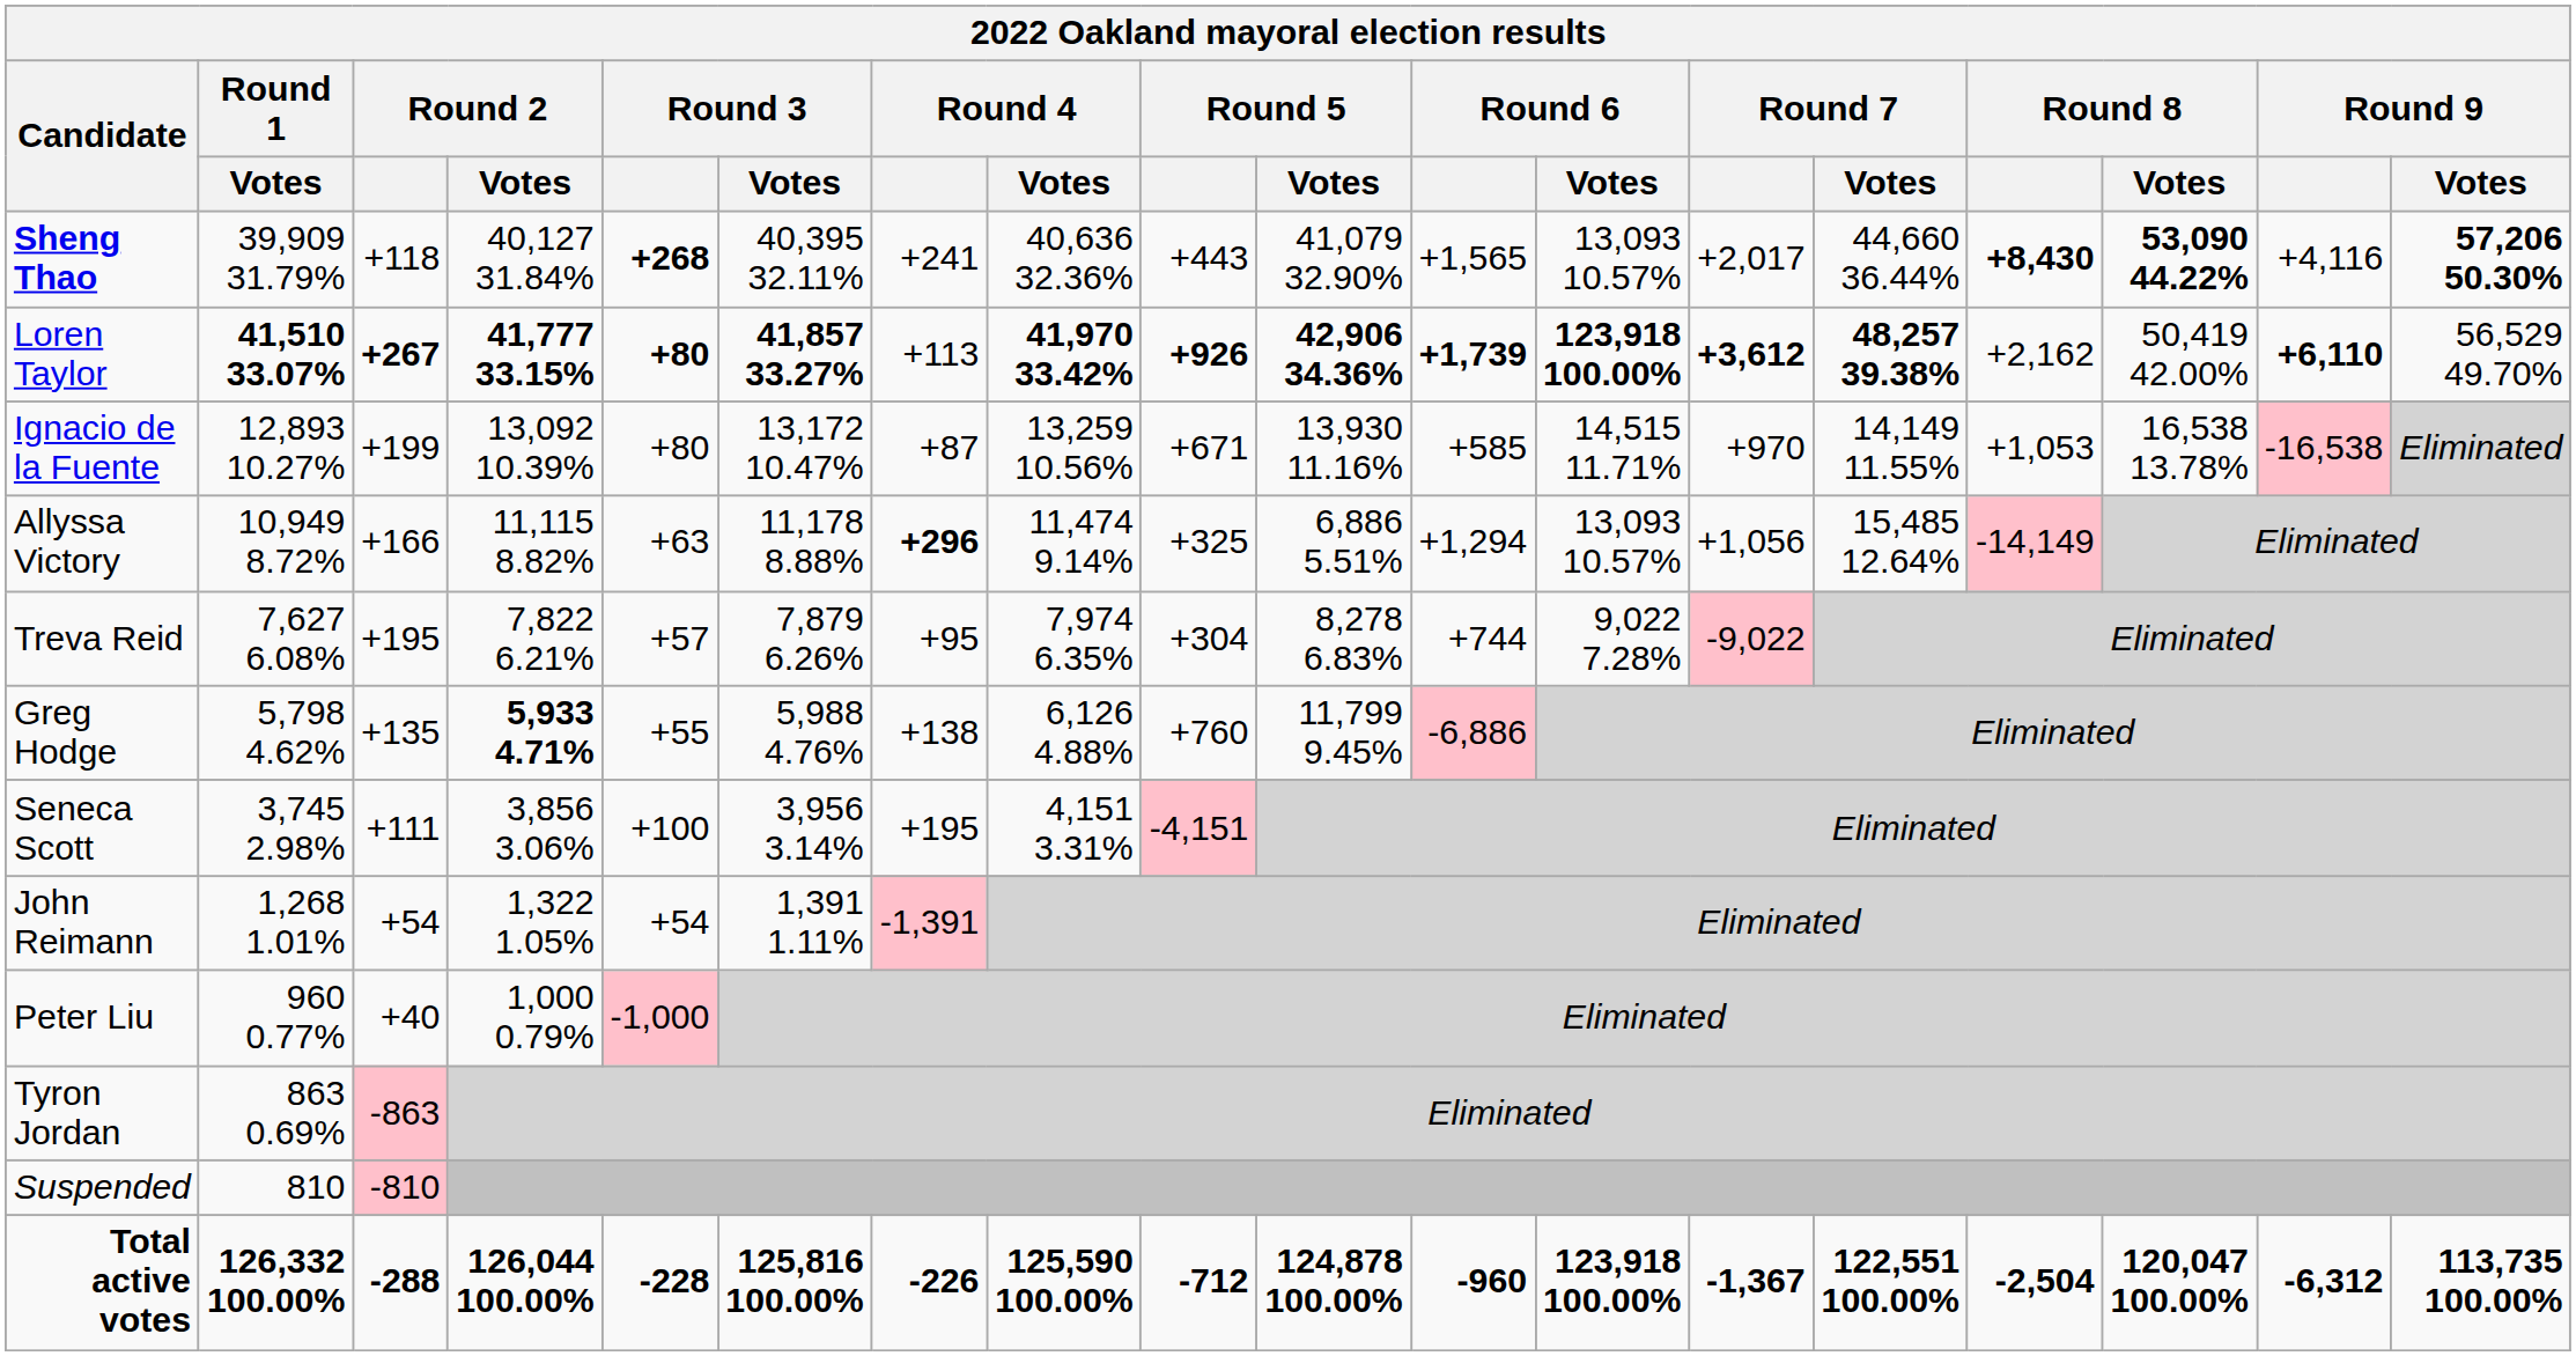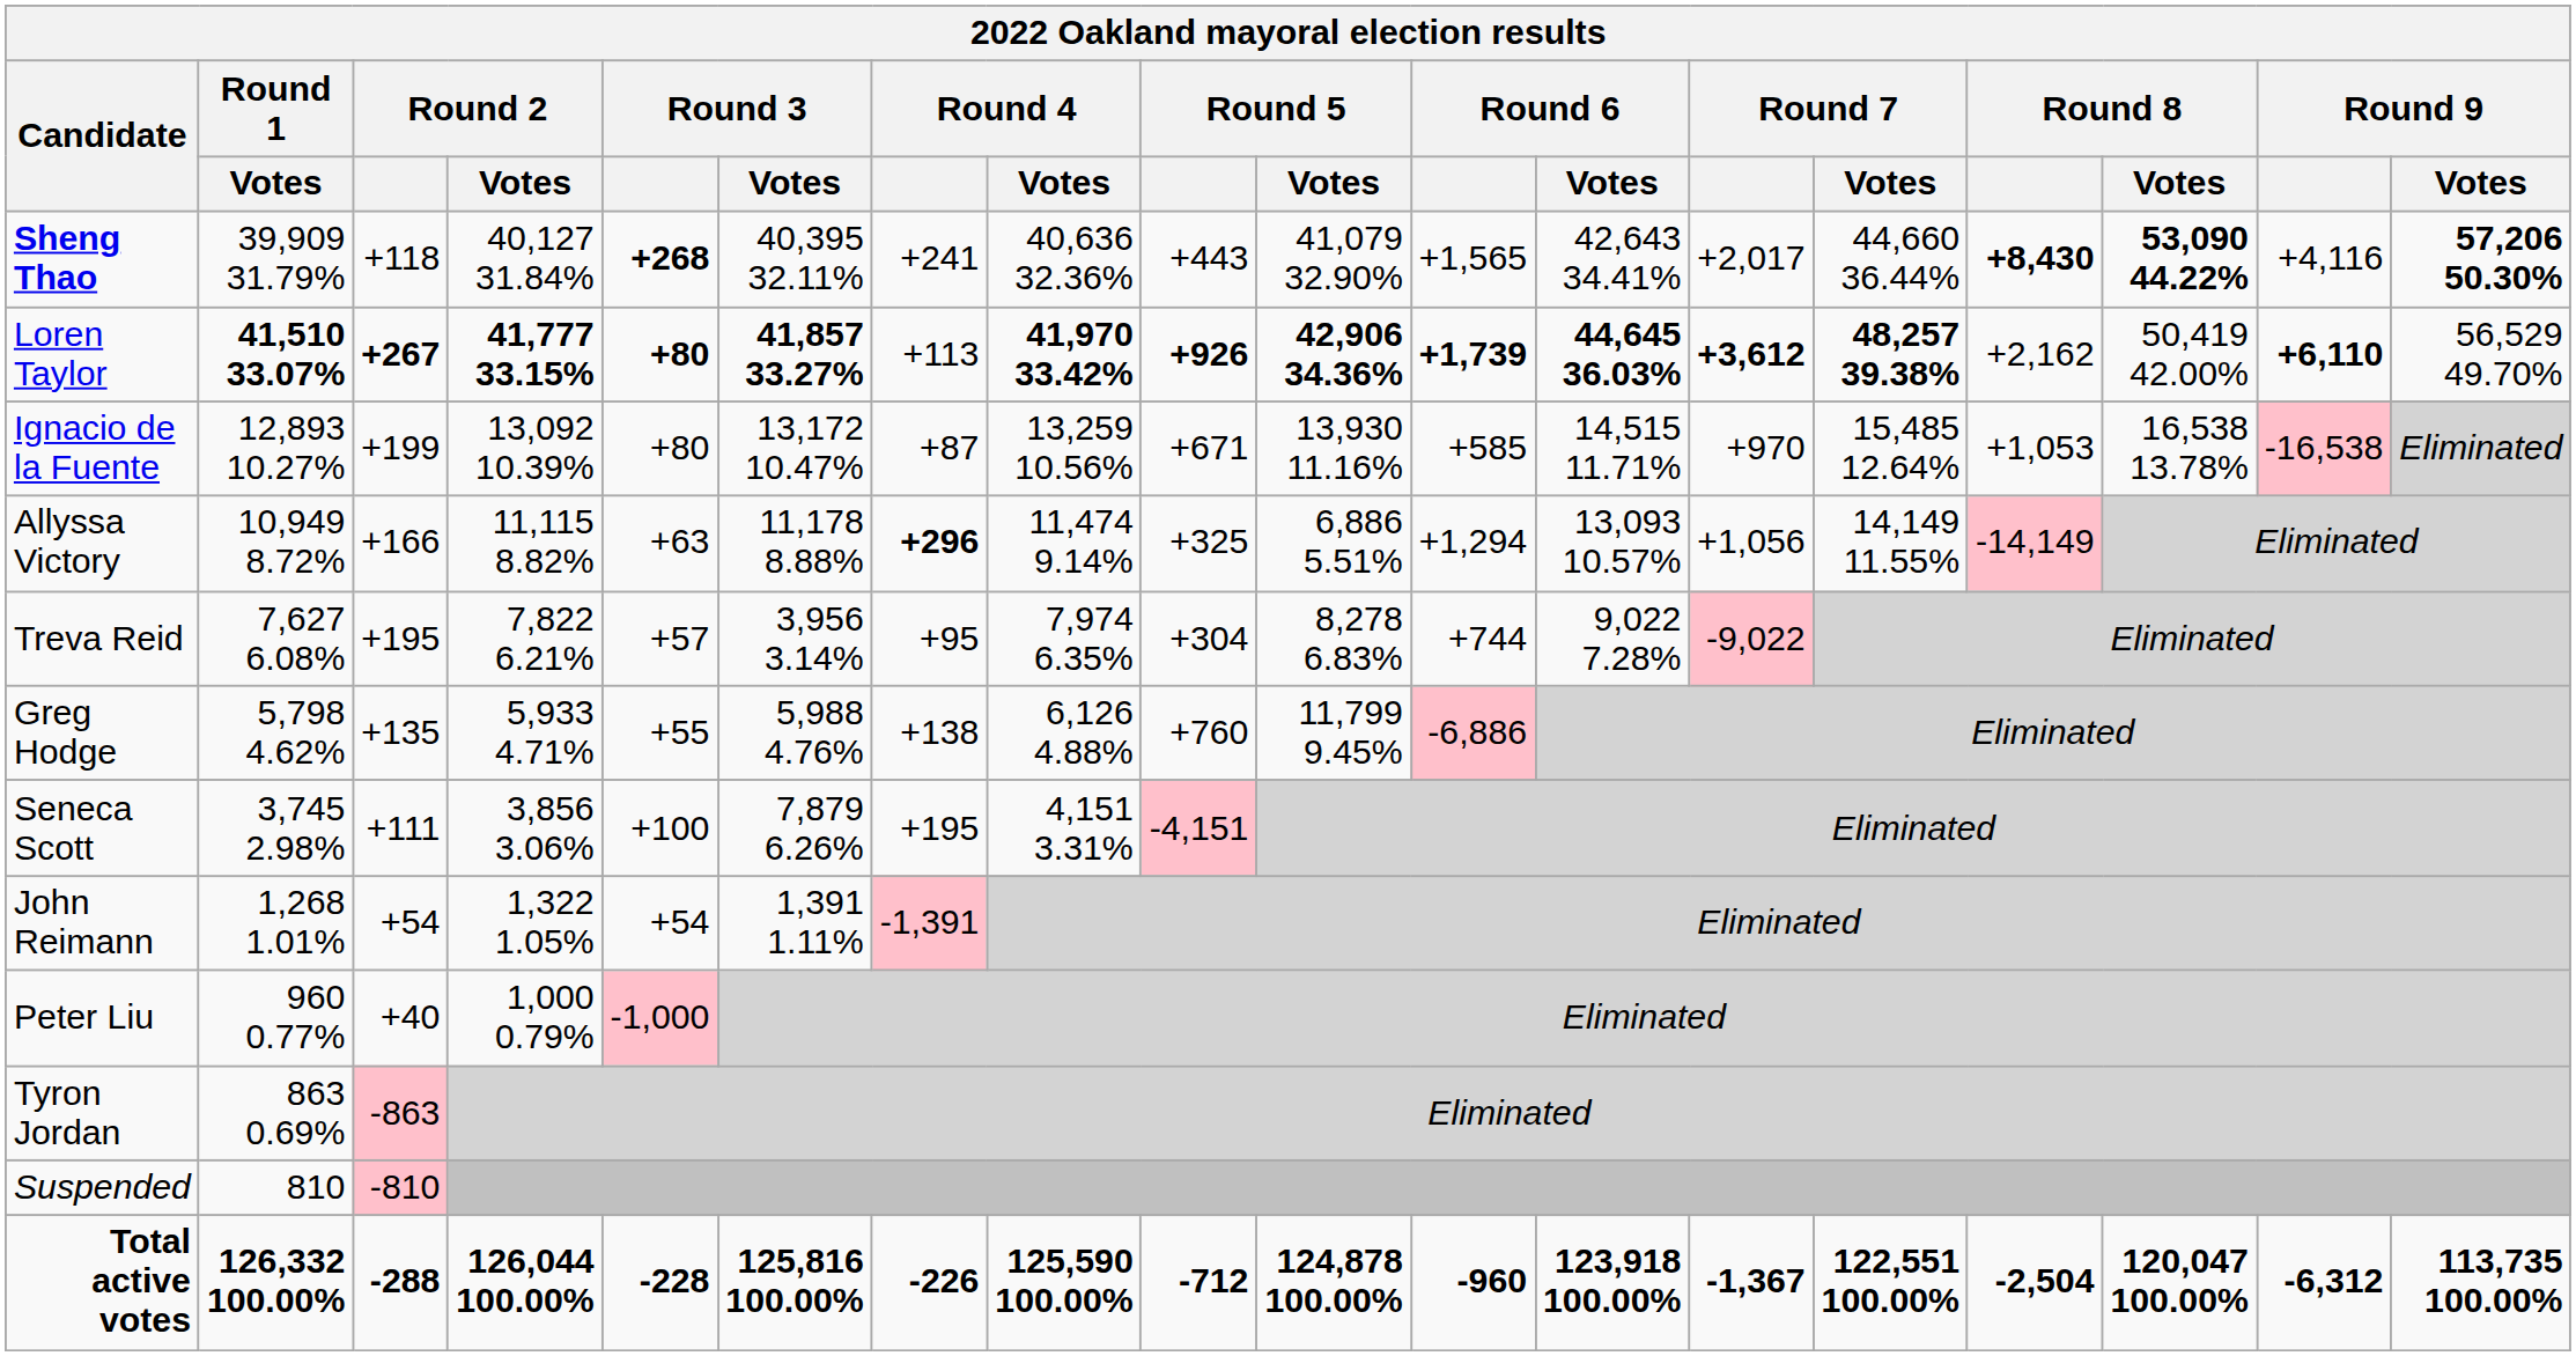 <table class="wikitable">
 <tr>
 <th colspan="18">2022 Oakland mayoral election results</th>
 </tr>
 <tr>
 <th rowspan="2">Candidate</th>
 <th colspan="1">Round 1</th>
 <th colspan="2">Round 2</th>
 <th colspan="2">Round 3</th>
 <th colspan="2">Round 4</th>
 <th colspan="2">Round 5</th>
 <th colspan="2">Round 6</th>
 <th colspan="2">Round 7</th>
 <th colspan="2">Round 8</th>
 <th colspan="2">Round 9</th>
 </tr>
 <tr>
 <th>Votes</th>
 <th></th>
 <th>Votes</th>
 <th></th>
 <th>Votes</th>
 <th></th>
 <th>Votes</th>
 <th></th>
 <th>Votes</th>
 <th></th>
 <th>Votes</th>
 <th></th>
 <th>Votes</th>
 <th></th>
 <th>Votes</th>
 <th></th>
 <th>Votes</th>
 </tr>
 <tr align=right>
 <td align=left><strong><a href='#'>Sheng Thao</a></strong><br></td>
 <td>39,909<br>31.79%</td>
 <td>+118</td>
 <td>40,127<br>31.84%</td>
 <td><strong>+268</strong></td>
 <td>40,395<br>32.11%</td>
 <td>+241</td>
 <td>40,636<br>32.36%</td>
 <td>+443</td>
 <td>41,079<br>32.90%</td>
 <td>+1,565</td>
-<td>13,093<br>10.57%</td>
+<td>42,643<br>34.41%</td>
 <td>+2,017</td>
 <td>44,660<br>36.44%</td>
 <td><strong>+8,430</strong></td>
 <td><strong>53,090<br>44.22%</strong></td>
 <td>+4,116</td>
 <td><strong>57,206<br>50.30%</strong></td>
 </tr>
 <tr align=right>
 <td align=left><a href='#'>Loren Taylor</a></td>
 <td><strong>41,510<br>33.07%</strong></td>
 <td><strong>+267</strong></td>
 <td><strong>41,777<br>33.15%</strong></td>
 <td><strong>+80</strong></td>
 <td><strong>41,857<br>33.27%</strong></td>
 <td>+113</td>
 <td><strong>41,970<br>33.42%</strong></td>
 <td><strong>+926</strong></td>
 <td><strong>42,906<br>34.36%</strong></td>
 <td><strong>+1,739</strong></td>
-<td><strong>123,918<br>100.00%</strong></td>
+<td><strong>44,645<br>36.03%</strong></td>
 <td><strong>+3,612</strong></td>
 <td><strong>48,257<br>39.38%</strong></td>
 <td>+2,162</td>
 <td>50,419<br>42.00%</td>
 <td><strong>+6,110</strong></td>
 <td>56,529<br>49.70%</td>
 </tr>
 <tr align=right>
 <td align=left><a href='#'>Ignacio de<br>la Fuente</a></td>
 <td>12,893<br>10.27%</td>
 <td>+199</td>
 <td>13,092<br>10.39%</td>
 <td>+80</td>
 <td>13,172<br>10.47%</td>
 <td>+87</td>
 <td>13,259<br>10.56%</td>
 <td>+671</td>
 <td>13,930<br>11.16%</td>
 <td>+585</td>
 <td>14,515<br>11.71%</td>
 <td>+970</td>
-<td>14,149<br>11.55%</td>
+<td>15,485<br>12.64%</td>
 <td>+1,053</td>
 <td>16,538<br>13.78%</td>
 <td BGCOLOR=pink>-16,538</td>
 <td colspan=1 bgcolor=lightgray align=center><em>Eliminated</em></td>
 </tr>
 <tr align=right>
 <td align=left>Allyssa Victory</td>
 <td>10,949<br>8.72%</td>
 <td>+166</td>
 <td>11,115<br>8.82%</td>
 <td>+63</td>
 <td>11,178<br> 8.88%</td>
 <td><strong>+296</strong></td>
 <td>11,474<br>9.14%</td>
 <td>+325</td>
 <td>6,886<br>5.51%</td>
 <td>+1,294</td>
 <td>13,093<br>10.57%</td>
 <td>+1,056</td>
-<td>15,485<br>12.64%</td>
+<td>14,149<br>11.55%</td>
 <td BGCOLOR=pink>-14,149</td>
 <td colspan=3 bgcolor=lightgray align=center><em>Eliminated</em></td>
 </tr>
 <tr align=right>
 <td align=left>Treva Reid</td>
 <td>7,627<br>6.08%</td>
 <td>+195</td>
 <td>7,822<br>6.21%</td>
 <td>+57</td>
-<td>7,879<br>6.26%</td>
+<td>3,956<br>3.14%</td>
 <td>+95</td>
 <td>7,974<br>6.35%</td>
 <td>+304</td>
 <td>8,278<br>6.83%</td>
 <td>+744</td>
 <td>9,022<br>7.28%</td>
 <td BGCOLOR=pink>-9,022</td>
 <td colspan=5 bgcolor=lightgray align=center><em>Eliminated</em></td>
 </tr>
 <tr align=right>
 <td align=left>Greg Hodge</td>
 <td>5,798<br>4.62%</td>
 <td>+135</td>
-<td><strong>5,933<br>4.71%</strong></td>
+<td>5,933<br>4.71%</td>
 <td>+55</td>
 <td>5,988<br>4.76%</td>
 <td>+138</td>
 <td>6,126<br>4.88%</td>
 <td>+760</td>
 <td>11,799<br>9.45%</td>
 <td BGCOLOR=pink>-6,886</td>
 <td colspan=7 bgcolor=lightgray align=center><em>Eliminated</em></td>
 </tr>
 <tr align=right>
 <td align=left>Seneca Scott</td>
 <td>3,745<br>2.98%</td>
 <td>+111</td>
 <td>3,856<br>3.06%</td>
 <td>+100</td>
-<td>3,956<br>3.14%</td>
+<td>7,879<br>6.26%</td>
 <td>+195</td>
 <td>4,151<br>3.31%</td>
 <td BGCOLOR=pink>-4,151</td>
 <td colspan=9 bgcolor=lightgray align=center><em>Eliminated</em></td>
 </tr>
 <tr align=right>
 <td align=left>John Reimann</td>
 <td>1,268<br>1.01%</td>
 <td>+54</td>
 <td>1,322<br>1.05%</td>
 <td>+54</td>
 <td>1,391<br>1.11%</td>
 <td BGCOLOR=pink>-1,391</td>
 <td colspan=11 bgcolor=lightgray align=center><em>Eliminated</em></td>
 </tr>
 <tr align=right>
 <td align=left>Peter Liu</td>
 <td>960<br>0.77%</td>
 <td>+40</td>
 <td>1,000<br>0.79%</td>
 <td BGCOLOR=pink>-1,000</td>
 <td colspan=13 bgcolor=lightgray align=center><em>Eliminated</em></td>
 </tr>
 <tr align=right>
 <td align=left>Tyron Jordan</td>
 <td>863<br>0.69%</td>
 <td BGCOLOR=pink>-863</td>
 <td colspan=15 bgcolor=lightgray align=center><em>Eliminated</em></td>
 </tr>
 <tr align=right>
 <td align=left><em>Suspended</em></td>
 <td>810</td>
 <td BGCOLOR=pink>-810</td>
 <td colspan=16 style="background:silver;"></td>
 </tr>
 <tr align="right">
 <td align="right"><strong>Total active<br>votes</strong></td>
 <td><strong>126,332<br>100.00%</strong></td>
 <td><strong>-288</strong></td>
 <td><strong>126,044<br>100.00%</strong></td>
 <td><strong>-228</strong></td>
 <td><strong>125,816<br>100.00%</strong></td>
 <td><strong>-226</strong></td>
 <td><strong>125,590<br>100.00%</strong></td>
 <td><strong>-712</strong></td>
 <td><strong>124,878<br>100.00%</strong></td>
 <td><strong>-960</strong></td>
 <td><strong>123,918<br>100.00%</strong></td>
 <td><strong>-1,367</strong></td>
 <td><strong>122,551<br>100.00%</strong></td>
 <td><strong>-2,504</strong></td>
 <td><strong>120,047<br>100.00%</strong></td>
 <td><strong>-6,312</strong></td>
 <td><strong>113,735<br>100.00%</strong></td>
 </tr>
 </table>
